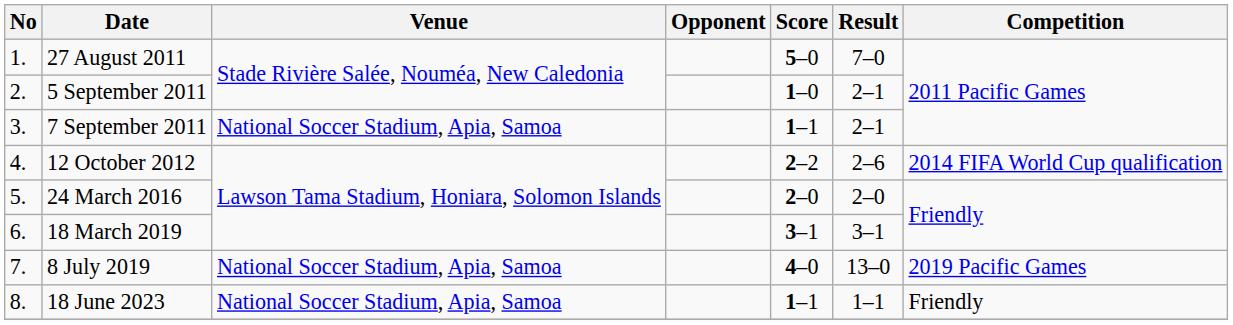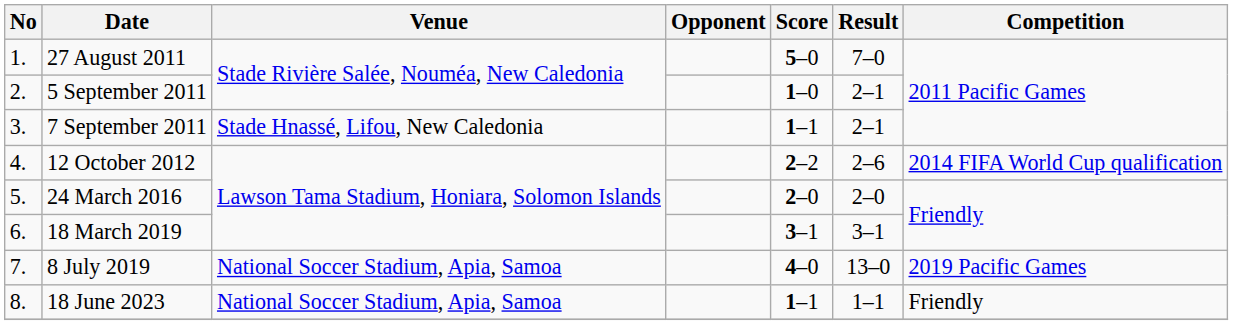 <table class="wikitable" style="font-size:100%;">
 <tr>
 <th>No</th>
 <th>Date</th>
 <th>Venue</th>
 <th>Opponent</th>
 <th>Score</th>
 <th>Result</th>
 <th>Competition</th>
 </tr>
 <tr>
 <td>1.</td>
 <td>27 August 2011</td>
 <td rowspan=2><a href='#'>Stade Rivière Salée</a>, <a href='#'>Nouméa</a>, <a href='#'>New Caledonia</a></td>
 <td></td>
 <td align=center><strong>5</strong>–0</td>
 <td align=center>7–0</td>
 <td rowspan=3><a href='#'>2011 Pacific Games</a></td>
 </tr>
 <tr>
 <td>2.</td>
 <td>5 September 2011</td>
 <td></td>
 <td align=center><strong>1</strong>–0</td>
 <td align=center>2–1</td>
 </tr>
 <tr>
 <td>3.</td>
 <td>7 September 2011</td>
-<td><a href='#'>National Soccer Stadium</a>, <a href='#'>Apia</a>, <a href='#'>Samoa</a></td>
+<td><a href='#'>Stade Hnassé</a>, <a href='#'>Lifou</a>, New Caledonia</td>
 <td></td>
 <td align=center><strong>1</strong>–1</td>
 <td align=center>2–1 </td>
 </tr>
 <tr>
 <td>4.</td>
 <td>12 October 2012</td>
 <td rowspan=3><a href='#'>Lawson Tama Stadium</a>, <a href='#'>Honiara</a>, <a href='#'>Solomon Islands</a></td>
 <td></td>
 <td align=center><strong>2</strong>–2</td>
 <td align=center>2–6</td>
 <td><a href='#'>2014 FIFA World Cup qualification</a></td>
 </tr>
 <tr>
 <td>5.</td>
 <td>24 March 2016</td>
 <td></td>
 <td align=center><strong>2</strong>–0</td>
 <td align=center>2–0</td>
 <td rowspan=2><a href='#'>Friendly</a></td>
 </tr>
 <tr>
 <td>6.</td>
 <td>18 March 2019</td>
 <td></td>
 <td align=center><strong>3</strong>–1</td>
 <td align=center>3–1</td>
 </tr>
 <tr>
 <td>7.</td>
 <td>8 July 2019</td>
 <td><a href='#'>National Soccer Stadium</a>, <a href='#'>Apia</a>, <a href='#'>Samoa</a></td>
 <td></td>
 <td align=center><strong>4</strong>–0</td>
 <td align=center>13–0</td>
 <td><a href='#'>2019 Pacific Games</a></td>
 </tr>
 <tr>
 <td>8.</td>
 <td>18 June 2023</td>
 <td><a href='#'>National Soccer Stadium</a>, <a href='#'>Apia</a>, <a href='#'>Samoa</a></td>
 <td></td>
 <td align=center><strong>1</strong>–1</td>
 <td align=center>1–1</td>
 <td>Friendly</td>
 </tr>
 <tr>
 </tr>
 </table>
